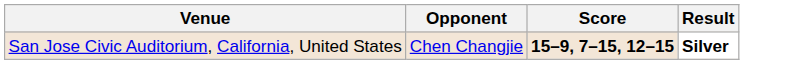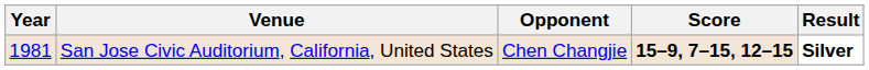 <table class="sortable wikitable" style="font-size: 90%;">
 <tr>
+<th>Year</th>
 <th>Venue</th>
 <th>Opponent</th>
 <th>Score</th>
 <th>Result</th>
 </tr>
 <tr style="background:#F3E6D7">
+<td align="center"><a href='#'>1981</a></td>
 <td align="left"><a href='#'>San Jose Civic Auditorium</a>, <a href='#'>California</a>, United States</td>
 <td align="left"> <a href='#'>Chen Changjie</a></td>
 <td align="left"><strong>15–9, 7–15, 12–15</strong></td>
 <td style="text-align:left; background:white"> <strong>Silver</strong></td>
 </tr>
 </table>
